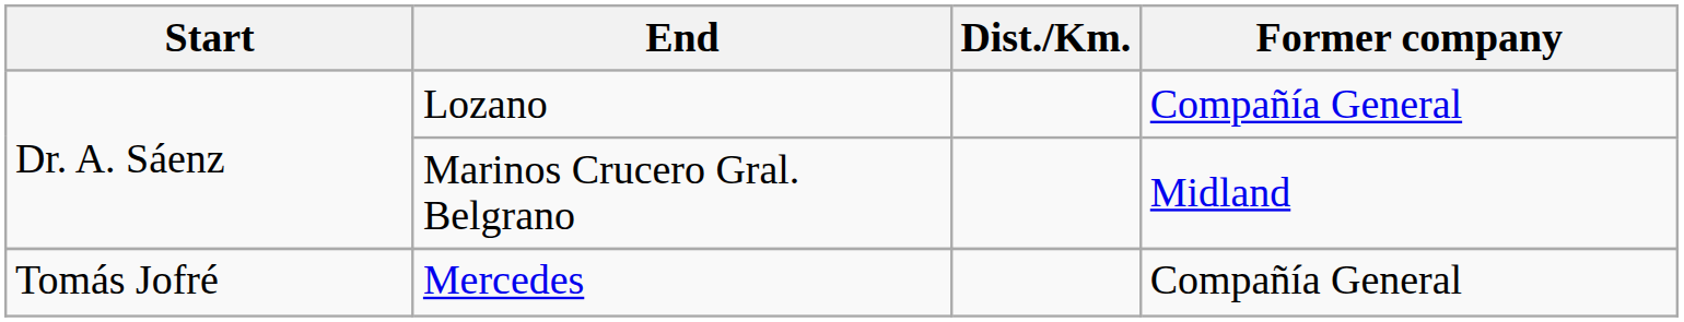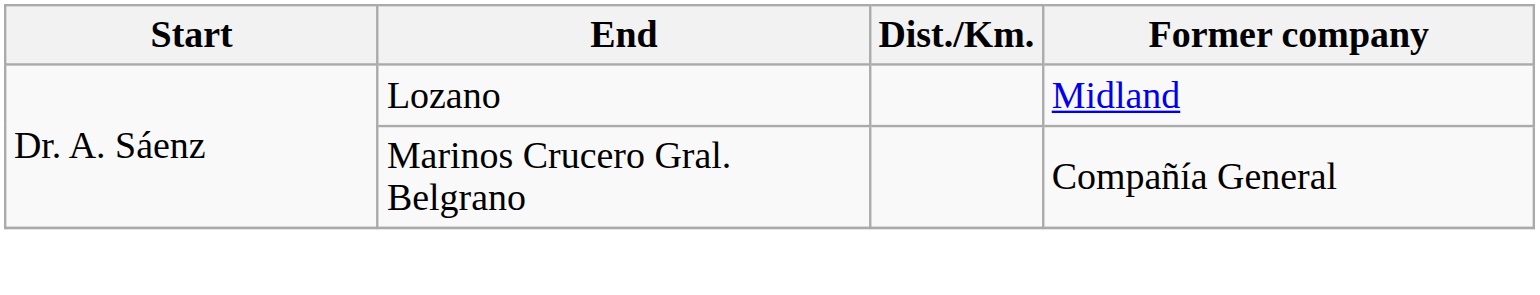 <table class="wikitable sortable" style="text-align:left" width="">
 <tr>
 <th width=150px>Start</th>
 <th width=200px>End</th>
 <th width=50px>Dist./Km.</th>
 <th width=200px>Former company</th>
 </tr>
 <tr>
 <td rowspan=2>Dr. A. Sáenz </td>
 <td>Lozano</td>
 <td></td>
-<td><a href='#'>Compañía General</a></td>
+<td><a href='#'>Midland</a></td>
 </tr>
 <tr>
 <td>Marinos Crucero Gral. Belgrano</td>
 <td></td>
-<td><a href='#'>Midland</a></td>
+<td>Compañía General</td>
 </tr>
 <tr>
 </tr>
-<tr>
-<td>Tomás Jofré</td>
-<td><a href='#'>Mercedes</a></td>
-<td></td>
-<td>Compañía General</td>
-</tr>
 </table>
